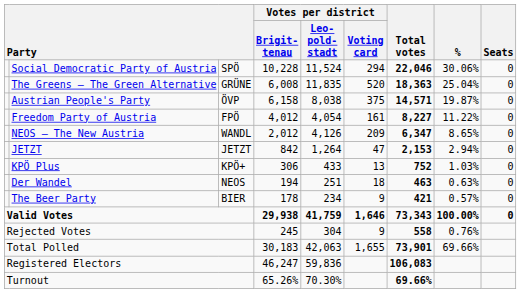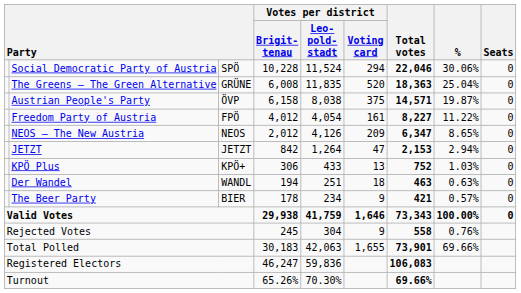 <table class="wikitable" border="1" style="text-align:right;">
 <tr>
 <th style="text-align:left;" valign=bottom rowspan=2 colspan=3>Party</th>
 <th colspan=3>Votes per district</th>
 <th align=center valign=bottom rowspan=2 width="50">Total<br>votes</th>
 <th align=center valign=bottom rowspan=2 width="50">%</th>
 <th align=center valign=bottom rowspan=2>Seats</th>
 </tr>
 <tr>
 <th align=center valign=bottom width="50"><a href='#'>Brigit-<br>tenau</a></th>
 <th align=center valign=bottom width="50"><a href='#'>Leo-<br>pold-<br>stadt</a></th>
 <th align=center valign=bottom width="50"><a href='#'>Voting<br>card</a></th>
 </tr>
 <tr>
 <td></td>
 <td align=left><a href='#'>Social Democratic Party of Austria</a></td>
 <td align=left>SPÖ</td>
 <td>10,228</td>
 <td>11,524</td>
 <td>294</td>
 <td><strong>22,046</strong></td>
 <td>30.06%</td>
 <td>0</td>
 </tr>
 <tr>
 <td></td>
 <td align=left style="white-space: nowrap;"><a href='#'>The Greens – The Green Alternative</a></td>
 <td align=left>GRÜNE</td>
 <td>6,008</td>
 <td>11,835</td>
 <td>520</td>
 <td><strong>18,363</strong></td>
 <td>25.04%</td>
 <td>0</td>
 </tr>
 <tr>
 <td></td>
 <td align=left><a href='#'>Austrian People's Party</a></td>
 <td align=left>ÖVP</td>
 <td>6,158</td>
 <td>8,038</td>
 <td>375</td>
 <td><strong>14,571</strong></td>
 <td>19.87%</td>
 <td>0</td>
 </tr>
 <tr>
 <td></td>
 <td align=left><a href='#'>Freedom Party of Austria</a></td>
 <td align=left>FPÖ</td>
 <td>4,012</td>
 <td>4,054</td>
 <td>161</td>
 <td><strong>8,227</strong></td>
 <td>11.22%</td>
 <td>0</td>
 </tr>
 <tr>
 <td></td>
 <td align=left><a href='#'>NEOS – The New Austria</a></td>
-<td align=left>WANDL</td>
+<td align=left>NEOS</td>
 <td>2,012</td>
 <td>4,126</td>
 <td>209</td>
 <td><strong>6,347</strong></td>
 <td>8.65%</td>
 <td>0</td>
 </tr>
 <tr>
 <td></td>
 <td align=left><a href='#'>JETZT</a></td>
 <td align=left>JETZT</td>
 <td>842</td>
 <td>1,264</td>
 <td>47</td>
 <td><strong>2,153</strong></td>
 <td>2.94%</td>
 <td>0</td>
 </tr>
 <tr>
 <td></td>
 <td align=left><a href='#'>KPÖ Plus</a></td>
 <td align=left>KPÖ+</td>
 <td>306</td>
 <td>433</td>
 <td>13</td>
 <td><strong>752</strong></td>
 <td>1.03%</td>
 <td>0</td>
 </tr>
 <tr>
 <td></td>
 <td align=left><a href='#'>Der Wandel</a></td>
-<td align=left>NEOS</td>
+<td align=left>WANDL</td>
 <td>194</td>
 <td>251</td>
 <td>18</td>
 <td><strong>463</strong></td>
 <td>0.63%</td>
 <td>0</td>
 </tr>
 <tr>
 <td></td>
 <td align=left><a href='#'>The Beer Party</a></td>
 <td align=left>BIER</td>
 <td>178</td>
 <td>234</td>
 <td>9</td>
 <td><strong>421</strong></td>
 <td>0.57%</td>
 <td>0</td>
 </tr>
 <tr style="font-weight:bold">
 <td align=left colspan=3>Valid Votes</td>
 <td>29,938</td>
 <td>41,759</td>
 <td>1,646</td>
 <td>73,343</td>
 <td>100.00%</td>
 <td>0</td>
 </tr>
 <tr>
 <td align=left colspan=3>Rejected Votes</td>
 <td>245</td>
 <td>304</td>
 <td>9</td>
 <td><strong>558</strong></td>
 <td>0.76%</td>
 <td></td>
 </tr>
 <tr>
 <td align=left colspan=3>Total Polled</td>
 <td>30,183</td>
 <td>42,063</td>
 <td>1,655</td>
 <td><strong>73,901</strong></td>
 <td>69.66%</td>
 <td></td>
 </tr>
 <tr>
 <td align=left colspan=3>Registered Electors</td>
 <td>46,247</td>
 <td>59,836</td>
 <td></td>
 <td><strong>106,083</strong></td>
 <td></td>
 <td></td>
 </tr>
 <tr>
 <td align=left colspan=3>Turnout</td>
 <td>65.26%</td>
 <td>70.30%</td>
 <td></td>
 <td><strong>69.66%</strong></td>
 <td></td>
 <td></td>
 </tr>
 </table>
